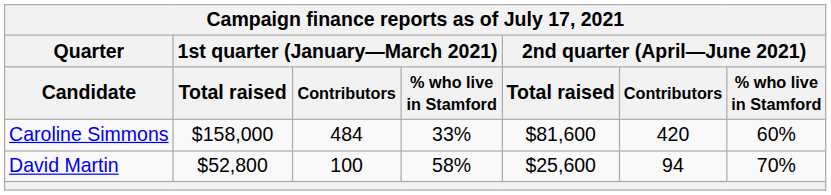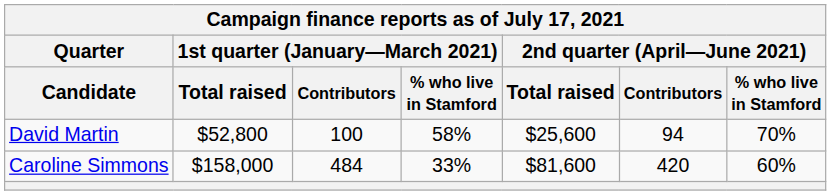 <table class="wikitable sortable">
 <tr>
 <th colspan="7">Campaign finance reports as of July 17, 2021</th>
 </tr>
 <tr>
 <th colspan="1">Quarter</th>
 <th colspan="3">1st quarter (January—March 2021)</th>
 <th colspan="3">2nd quarter (April—June 2021)</th>
 </tr>
 <tr style="text-align:center;">
 <th>Candidate</th>
 <th>Total raised</th>
 <th><small>Contributors</small></th>
 <th><small>% who live<br>in Stamford</small></th>
 <th>Total raised</th>
 <th><small>Contributors</small></th>
 <th><small>% who live<br>in Stamford</small></th>
 </tr>
 <tr>
+<td><a href='#'>David Martin</a></td>
+<td align="center">$52,800</td>
+<td align="center">100</td>
+<td align="center">58%</td>
+<td align="center">$25,600</td>
+<td align="center">94</td>
+<td align="center">70%</td>
+</tr>
+<tr>
 <td><a href='#'>Caroline Simmons</a></td>
 <td align="center">$158,000</td>
 <td align="center">484</td>
 <td align="center">33%</td>
 <td align="center">$81,600</td>
 <td align="center">420</td>
 <td align="center">60%</td>
 </tr>
 <tr>
-<td><a href='#'>David Martin</a></td>
-<td align="center">$52,800</td>
-<td align="center">100</td>
-<td align="center">58%</td>
-<td align="center">$25,600</td>
-<td align="center">94</td>
-<td align="center">70%</td>
-</tr>
-<tr>
 <th colspan="7"></th>
 </tr>
 </table>
